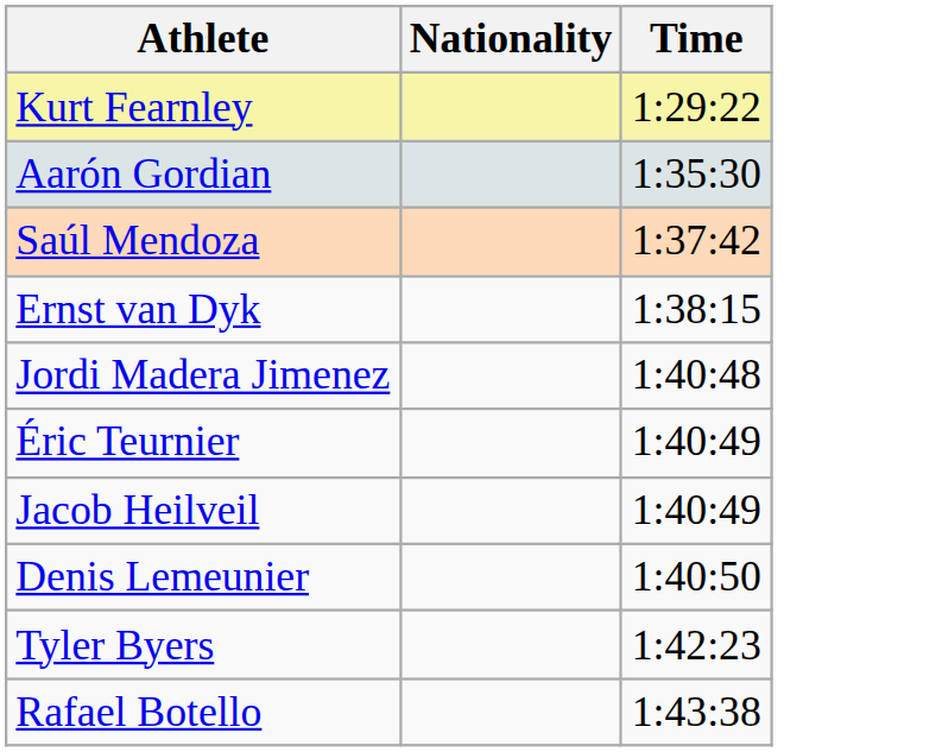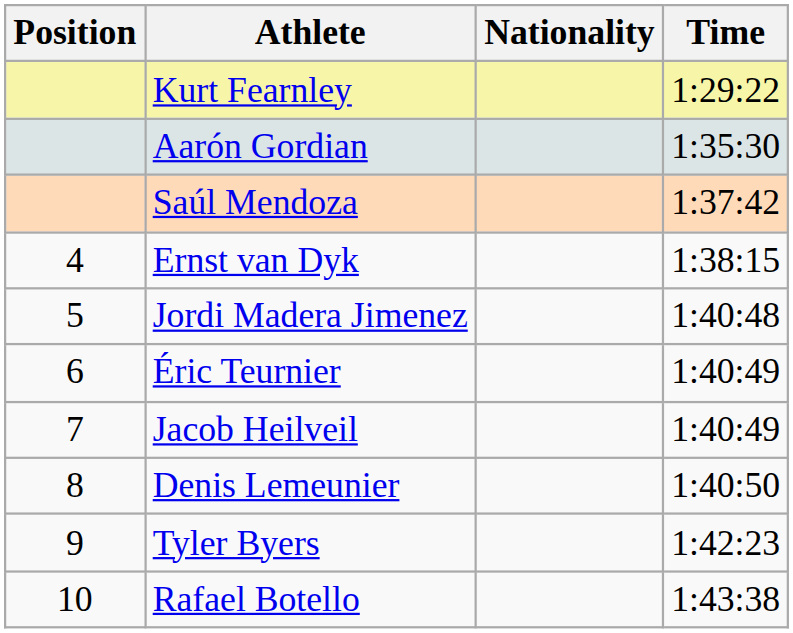 <table class="wikitable sortable">
 <tr>
+<th>Position</th>
 <th>Athlete</th>
 <th>Nationality</th>
 <th>Time</th>
 </tr>
 <tr bgcolor="#F7F6A8">
+<td align=center></td>
 <td><a href='#'>Kurt Fearnley</a></td>
 <td></td>
 <td>1:29:22</td>
 </tr>
 <tr bgcolor="#DCE5E5">
+<td align=center></td>
 <td><a href='#'>Aarón Gordian</a></td>
 <td></td>
 <td>1:35:30</td>
 </tr>
 <tr bgcolor="#FFDAB9">
+<td align=center></td>
 <td><a href='#'>Saúl Mendoza</a></td>
 <td></td>
 <td>1:37:42</td>
 </tr>
 <tr>
+<td align=center>4</td>
 <td><a href='#'>Ernst van Dyk</a></td>
 <td></td>
 <td>1:38:15</td>
 </tr>
 <tr>
+<td align=center>5</td>
 <td><a href='#'>Jordi Madera Jimenez</a></td>
 <td></td>
 <td>1:40:48</td>
 </tr>
 <tr>
+<td align=center>6</td>
 <td><a href='#'>Éric Teurnier</a></td>
 <td></td>
 <td>1:40:49</td>
 </tr>
 <tr>
+<td align=center>7</td>
 <td><a href='#'>Jacob Heilveil</a></td>
 <td></td>
 <td>1:40:49</td>
 </tr>
 <tr>
+<td align=center>8</td>
 <td><a href='#'>Denis Lemeunier</a></td>
 <td></td>
 <td>1:40:50</td>
 </tr>
 <tr>
+<td align=center>9</td>
 <td><a href='#'>Tyler Byers</a></td>
 <td></td>
 <td>1:42:23</td>
 </tr>
 <tr>
+<td align=center>10</td>
 <td><a href='#'>Rafael Botello</a></td>
 <td></td>
 <td>1:43:38</td>
 </tr>
 </table>
